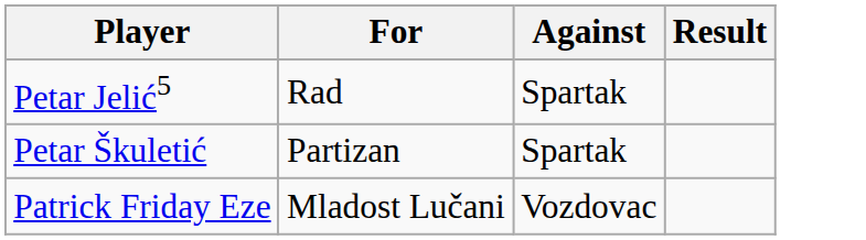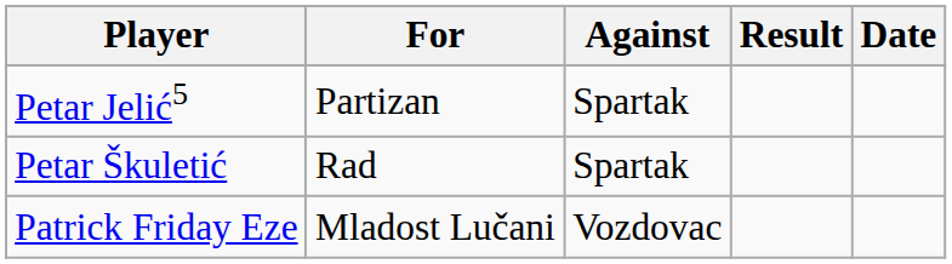 <table class="wikitable">
 <tr>
 <th>Player</th>
 <th>For</th>
 <th>Against</th>
 <th style="text-align:center;">Result</th>
+<th>Date</th>
 </tr>
 <tr>
 <td> <a href='#'>Petar Jelić</a><sup>5</sup></td>
+<td>Partizan</td>
+<td>Spartak</td>
+<td style="text-align:center;"></td>
+<td></td>
+</tr>
+<tr>
+<td> <a href='#'>Petar Škuletić</a></td>
 <td>Rad</td>
 <td>Spartak</td>
 <td style="text-align:center;"></td>
-</tr>
-<tr>
-<td> <a href='#'>Petar Škuletić</a></td>
-<td>Partizan</td>
-<td>Spartak</td>
-<td style="text-align:center;"></td>
+<td></td>
 </tr>
 <tr>
 <td> <a href='#'>Patrick Friday Eze</a></td>
 <td>Mladost Lučani</td>
 <td>Vozdovac</td>
 <td style="text-align:center;"></td>
+<td></td>
 </tr>
 </table>
